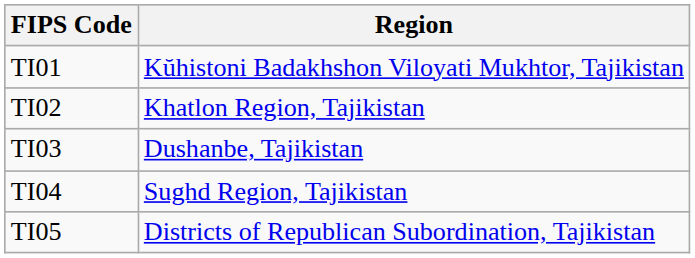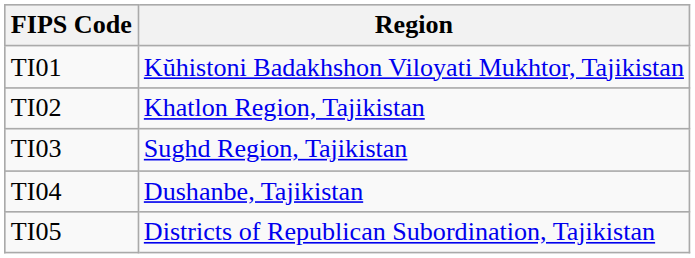 <table class="wikitable">
 <tr>
 <th>FIPS Code</th>
 <th>Region</th>
 </tr>
 <tr>
 <td>TI01</td>
 <td><a href='#'>Kŭhistoni Badakhshon Viloyati Mukhtor, Tajikistan</a></td>
 </tr>
 <tr>
 <td>TI02</td>
 <td><a href='#'>Khatlon Region, Tajikistan</a></td>
 </tr>
 <tr>
 <td>TI03</td>
-<td><a href='#'>Dushanbe, Tajikistan</a></td>
+<td><a href='#'>Sughd Region, Tajikistan</a></td>
 </tr>
 <tr>
 <td>TI04</td>
-<td><a href='#'>Sughd Region, Tajikistan</a></td>
+<td><a href='#'>Dushanbe, Tajikistan</a></td>
 </tr>
 <tr>
 <td>TI05</td>
 <td><a href='#'>Districts of Republican Subordination, Tajikistan</a></td>
 </tr>
 </table>
